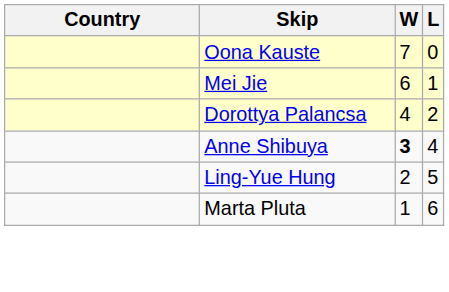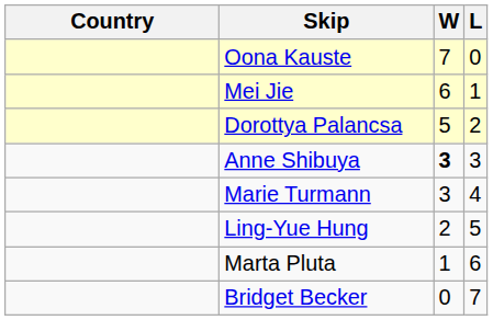 <table class=wikitable>
 <tr>
 <th width=150>Country</th>
 <th width=150>Skip</th>
 <th>W</th>
 <th>L</th>
 </tr>
 <tr bgcolor=#ffffcc>
 <td></td>
 <td><a href='#'>Oona Kauste</a></td>
 <td>7</td>
 <td>0</td>
 </tr>
 <tr bgcolor=#ffffcc>
 <td></td>
 <td><a href='#'>Mei Jie</a></td>
 <td>6</td>
 <td>1</td>
 </tr>
 <tr bgcolor=#ffffcc>
 <td></td>
 <td><a href='#'>Dorottya Palancsa</a></td>
-<td>4</td>
+<td>5</td>
 <td>2</td>
 </tr>
 <tr>
 <td></td>
 <td><a href='#'>Anne Shibuya</a></td>
 <td><strong>3</strong></td>
+<td>3</td>
+</tr>
+<tr>
+<td></td>
+<td><a href='#'>Marie Turmann</a></td>
+<td>3</td>
 <td>4</td>
 </tr>
 <tr>
 <td></td>
 <td><a href='#'>Ling-Yue Hung</a></td>
 <td>2</td>
 <td>5</td>
 </tr>
 <tr>
 <td></td>
 <td>Marta Pluta</td>
 <td>1</td>
 <td>6</td>
 </tr>
+<tr>
+<td></td>
+<td><a href='#'>Bridget Becker</a></td>
+<td>0</td>
+<td>7</td>
+</tr>
 </table>
